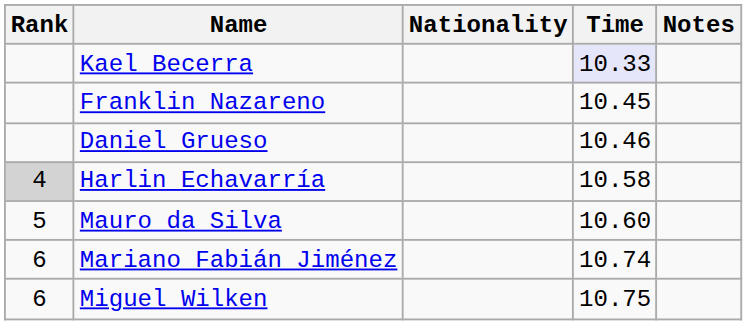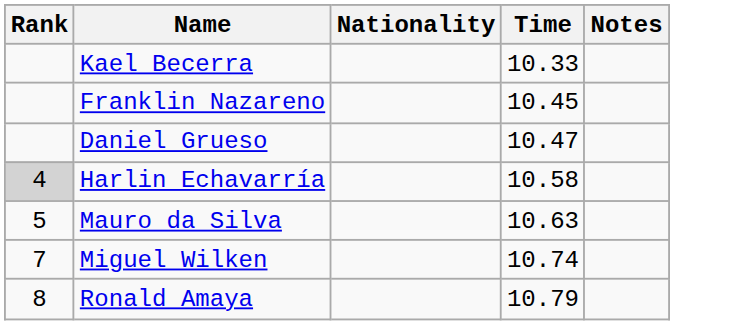 <table class="wikitable sortable" style="text-align:center">
 <tr>
 <th>Rank</th>
 <th>Name</th>
 <th>Nationality</th>
 <th>Time</th>
 <th>Notes</th>
 </tr>
 <tr>
 <td align=center></td>
 <td align=left><a href='#'>Kael Becerra</a></td>
 <td align=left></td>
-<td style="background: lavender;">10.33</td>
+<td>10.33</td>
 <td></td>
 </tr>
 <tr>
 <td align=center></td>
 <td align=left><a href='#'>Franklin Nazareno</a></td>
 <td align=left></td>
 <td>10.45</td>
 <td></td>
 </tr>
 <tr>
 <td align=center></td>
 <td align=left><a href='#'>Daniel Grueso</a></td>
 <td align=left></td>
-<td>10.46</td>
+<td>10.47</td>
 <td></td>
 </tr>
 <tr>
 <td align=center style="background: lightgrey;">4</td>
 <td align=left><a href='#'>Harlin Echavarría</a></td>
 <td align=left></td>
 <td>10.58</td>
 <td></td>
 </tr>
 <tr>
 <td align=center>5</td>
 <td align=left><a href='#'>Mauro da Silva</a></td>
 <td align=left></td>
-<td>10.60</td>
+<td>10.63</td>
 <td></td>
 </tr>
 <tr>
-<td align=center>6</td>
-<td align=left><a href='#'>Mariano Fabián Jiménez</a></td>
+<td align=center>7</td>
+<td align=left><a href='#'>Miguel Wilken</a></td>
 <td align=left></td>
 <td>10.74</td>
 <td></td>
 </tr>
 <tr>
-<td align=center>6</td>
-<td align=left><a href='#'>Miguel Wilken</a></td>
+<td align=center>8</td>
+<td align=left><a href='#'>Ronald Amaya</a></td>
 <td align=left></td>
-<td>10.75</td>
+<td>10.79</td>
 <td></td>
 </tr>
 </table>
